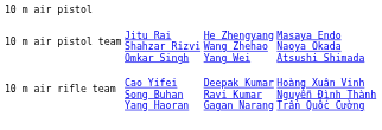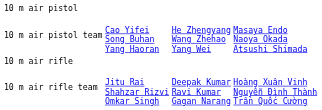 <table>
 <tr>
 <td>10 m air pistol</td>
 <td></td>
 <td></td>
 <td></td>
 </tr>
 <tr>
 <td>10 m air pistol team</td>
-<td><br><a href='#'>Jitu Rai</a><br><a href='#'>Shahzar Rizvi</a><br><a href='#'>Omkar Singh</a></td>
+<td><br><a href='#'>Cao Yifei</a><br><a href='#'>Song Buhan</a><br><a href='#'>Yang Haoran</a></td>
 <td><br><a href='#'>He Zhengyang</a><br><a href='#'>Wang Zhehao</a><br><a href='#'>Yang Wei</a></td>
 <td><br><a href='#'>Masaya Endo</a><br><a href='#'>Naoya Okada</a><br><a href='#'>Atsushi Shimada</a></td>
 </tr>
 <tr>
+<td>10 m air rifle</td>
+<td></td>
+<td></td>
+<td></td>
+</tr>
+<tr>
 <td>10 m air rifle team</td>
-<td><br><a href='#'>Cao Yifei</a><br><a href='#'>Song Buhan</a><br><a href='#'>Yang Haoran</a></td>
+<td><br><a href='#'>Jitu Rai</a><br><a href='#'>Shahzar Rizvi</a><br><a href='#'>Omkar Singh</a></td>
 <td><br><a href='#'>Deepak Kumar</a><br><a href='#'>Ravi Kumar</a><br><a href='#'>Gagan Narang</a></td>
 <td><br><a href='#'>Hoàng Xuân Vinh</a><br><a href='#'>Nguyễn Đình Thành</a><br><a href='#'>Trần Quốc Cường</a></td>
 </tr>
 </table>
